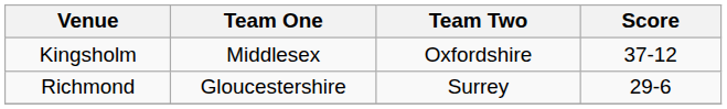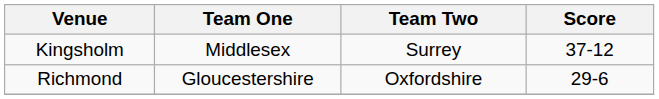 <table class="wikitable" style="text-align: center">
 <tr>
 <th width=120>Venue</th>
 <th width=150>Team One</th>
 <th width=150>Team Two</th>
 <th width=100>Score</th>
 </tr>
 <tr>
 <td>Kingsholm</td>
 <td>Middlesex</td>
-<td>Oxfordshire</td>
+<td>Surrey</td>
 <td>37-12</td>
 </tr>
 <tr>
 <td>Richmond</td>
 <td>Gloucestershire</td>
-<td>Surrey</td>
+<td>Oxfordshire</td>
 <td>29-6</td>
 </tr>
 <tr>
 </tr>
 </table>
